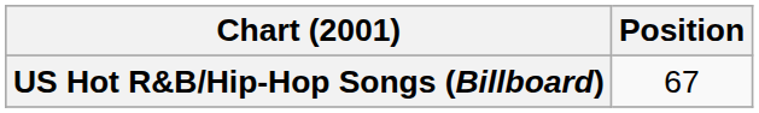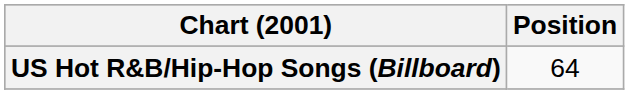 <table class="wikitable plainrowheaders" style="text-align:center">
 <tr>
 <th scope="col">Chart (2001)</th>
 <th scope="col">Position</th>
 </tr>
 <tr>
 <th scope="row">US Hot R&B/Hip-Hop Songs (<em>Billboard</em>)</th>
-<td>67</td>
+<td>64</td>
 </tr>
 </table>
